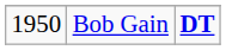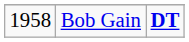 <table class="wikitable" style="text-align:center">
 <tr>
 </tr>
 <tr>
-<td>1950</td>
+<td>1958</td>
 <td><a href='#'>Bob Gain</a></td>
 <td><strong><a href='#'>DT</a></strong></td>
 </tr>
 </table>
